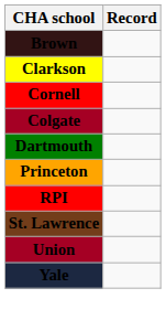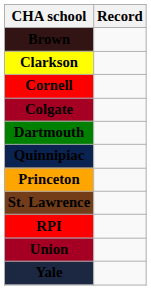 <table class="wikitable">
 <tr align="center">
 <th>CHA school</th>
 <th>Record</th>
 </tr>
 <tr align="center" bgcolor="">
 <td bgcolor="#321414"><span> <strong>Brown</strong></span></td>
 <td></td>
 </tr>
 <tr align="center" bgcolor="">
 <td bgcolor="yellow"><span> <strong>Clarkson</strong></span></td>
 <td></td>
 </tr>
 <tr align="center" bgcolor="">
 <td bgcolor="red"><span> <strong>Cornell</strong></span></td>
 <td></td>
 </tr>
 <tr align="center" bgcolor="">
 <td bgcolor="#A50024"><span> <strong>Colgate</strong></span></td>
 <td></td>
 </tr>
 <tr align="center" bgcolor="">
 <td bgcolor="green"><span><strong>Dartmouth</strong></span></td>
 <td></td>
 </tr>
 <tr align="center" bgcolor="">
+<td bgcolor="#0a2351"><span> <strong>Quinnipiac</strong></span></td>
+<td></td>
+</tr>
+<tr align="center" bgcolor="">
 <td bgcolor="orange"><span><strong>Princeton</strong></span></td>
 <td></td>
 </tr>
 <tr align="center" bgcolor="">
-<td bgcolor="red"><span> <strong>RPI</strong></span></td>
+<td bgcolor="#733D1A"><span> <strong>St. Lawrence</strong></span></td>
 <td></td>
 </tr>
 <tr align="center" bgcolor="">
-<td bgcolor="#733D1A"><span> <strong>St. Lawrence</strong></span></td>
+<td bgcolor="red"><span> <strong>RPI</strong></span></td>
 <td></td>
 </tr>
 <tr align="center" bgcolor="">
 <td bgcolor="#A50024"><span> <strong>Union</strong></span></td>
 <td></td>
 </tr>
 <tr align="center" bgcolor="">
 <td bgcolor="#1c2841"><span><strong>Yale</strong></span></td>
 <td></td>
 </tr>
 </table>
